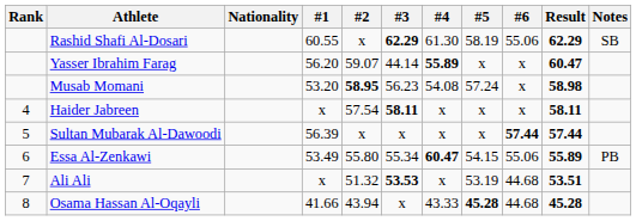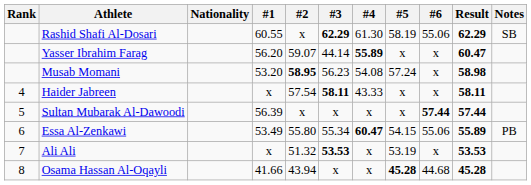 <table class="wikitable sortable" style="text-align:center">
 <tr>
 <th>Rank</th>
 <th>Athlete</th>
 <th>Nationality</th>
 <th>#1</th>
 <th>#2</th>
 <th>#3</th>
 <th>#4</th>
 <th>#5</th>
 <th>#6</th>
 <th>Result</th>
 <th>Notes</th>
 </tr>
 <tr>
 <td></td>
 <td align="left"><a href='#'>Rashid Shafi Al-Dosari</a></td>
 <td align=left></td>
 <td>60.55</td>
 <td>x</td>
 <td><strong>62.29</strong></td>
 <td>61.30</td>
 <td>58.19</td>
 <td>55.06</td>
 <td><strong>62.29</strong></td>
 <td>SB</td>
 </tr>
 <tr>
 <td></td>
 <td align="left"><a href='#'>Yasser Ibrahim Farag</a></td>
 <td align=left></td>
 <td>56.20</td>
 <td>59.07</td>
 <td>44.14</td>
 <td><strong>55.89</strong></td>
 <td>x</td>
 <td>x</td>
 <td><strong>60.47</strong></td>
 <td></td>
 </tr>
 <tr>
 <td></td>
 <td align="left"><a href='#'>Musab Momani</a></td>
 <td align=left></td>
 <td>53.20</td>
 <td><strong>58.95</strong></td>
 <td>56.23</td>
 <td>54.08</td>
 <td>57.24</td>
 <td>x</td>
 <td><strong>58.98</strong></td>
 <td></td>
 </tr>
 <tr>
 <td>4</td>
 <td align="left"><a href='#'>Haider Jabreen</a></td>
 <td align=left></td>
 <td>x</td>
 <td>57.54</td>
 <td><strong>58.11</strong></td>
-<td>x</td>
+<td>43.33</td>
 <td>x</td>
 <td>x</td>
 <td><strong>58.11</strong></td>
 <td></td>
 </tr>
 <tr>
 <td>5</td>
 <td align="left"><a href='#'>Sultan Mubarak Al-Dawoodi</a></td>
 <td align=left></td>
 <td>56.39</td>
 <td>x</td>
 <td>x</td>
 <td>x</td>
 <td>x</td>
 <td><strong>57.44</strong></td>
 <td><strong>57.44</strong></td>
 <td></td>
 </tr>
 <tr>
 <td>6</td>
 <td align="left"><a href='#'>Essa Al-Zenkawi</a></td>
 <td align=left></td>
 <td>53.49</td>
 <td>55.80</td>
 <td>55.34</td>
 <td><strong>60.47</strong></td>
 <td>54.15</td>
 <td>55.06</td>
 <td><strong>55.89</strong></td>
 <td>PB</td>
 </tr>
 <tr>
 <td>7</td>
 <td align="left"><a href='#'>Ali Ali</a></td>
 <td align=left></td>
 <td>x</td>
 <td>51.32</td>
 <td><strong>53.53</strong></td>
 <td>x</td>
 <td>53.19</td>
-<td>44.68</td>
-<td><strong>53.51</strong></td>
+<td>x</td>
+<td><strong>53.53</strong></td>
 <td></td>
 </tr>
 <tr>
 <td>8</td>
 <td align="left"><a href='#'>Osama Hassan Al-Oqayli</a></td>
 <td align=left></td>
 <td>41.66</td>
 <td>43.94</td>
 <td>x</td>
-<td>43.33</td>
+<td>x</td>
 <td><strong>45.28</strong></td>
 <td>44.68</td>
 <td><strong>45.28</strong></td>
 <td></td>
 </tr>
 </table>
